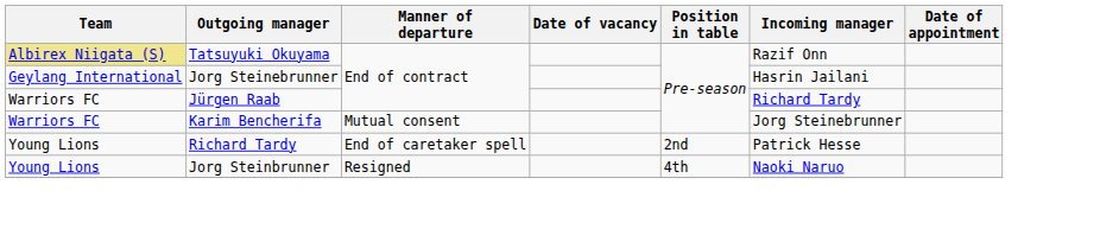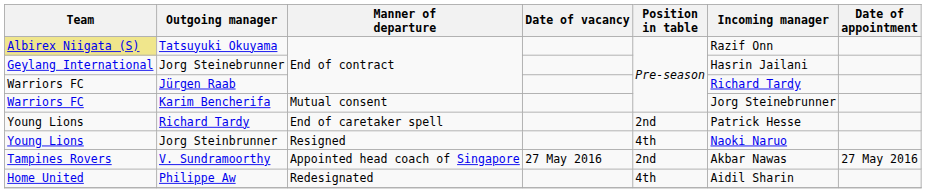 <table class= "wikitable sortable" style= "text-align:left;">
 <tr>
 <th>Team</th>
 <th>Outgoing manager</th>
 <th>Manner of<br>departure</th>
 <th>Date of vacancy</th>
 <th>Position<br>in table</th>
 <th>Incoming manager</th>
 <th>Date of<br>appointment</th>
 </tr>
 <tr>
 <td style="background: khaki;"> <a href='#'>Albirex Niigata (S)</a></td>
 <td> <a href='#'>Tatsuyuki Okuyama</a></td>
 <td rowspan=3>End of contract</td>
 <td></td>
 <td rowspan=4><em>Pre-season</em></td>
 <td>Razif Onn</td>
 <td></td>
 </tr>
 <tr>
 <td><a href='#'>Geylang International</a></td>
 <td> Jorg Steinebrunner</td>
 <td></td>
 <td>Hasrin Jailani</td>
 <td></td>
 </tr>
 <tr>
 <td>Warriors FC</td>
 <td> <a href='#'>Jürgen Raab</a></td>
 <td></td>
 <td> <a href='#'>Richard Tardy</a></td>
 <td></td>
 </tr>
 <tr>
 <td><a href='#'>Warriors FC</a></td>
 <td> <a href='#'>Karim Bencherifa</a></td>
 <td>Mutual consent</td>
 <td></td>
 <td> Jorg Steinebrunner</td>
 <td></td>
 </tr>
 <tr>
 <td> Young Lions</td>
 <td> <a href='#'>Richard Tardy</a></td>
 <td>End of caretaker spell</td>
 <td></td>
 <td>2nd</td>
 <td> Patrick Hesse</td>
 <td></td>
 </tr>
 <tr>
 <td> <a href='#'>Young Lions</a></td>
 <td> Jorg Steinbrunner</td>
 <td>Resigned</td>
 <td></td>
 <td>4th</td>
 <td> <a href='#'>Naoki Naruo</a></td>
 <td></td>
 </tr>
 <tr>
+<td><a href='#'>Tampines Rovers</a></td>
+<td><a href='#'>V. Sundramoorthy</a></td>
+<td>Appointed head coach of <a href='#'>Singapore</a></td>
+<td>27 May 2016</td>
+<td>2nd</td>
+<td>Akbar Nawas</td>
+<td>27 May 2016</td>
+</tr>
+<tr>
+<td><a href='#'>Home United</a></td>
+<td><a href='#'>Philippe Aw</a></td>
+<td>Redesignated</td>
+<td></td>
+<td>4th</td>
+<td>Aidil Sharin</td>
+<td></td>
+</tr>
+<tr>
 </tr>
 </table>
